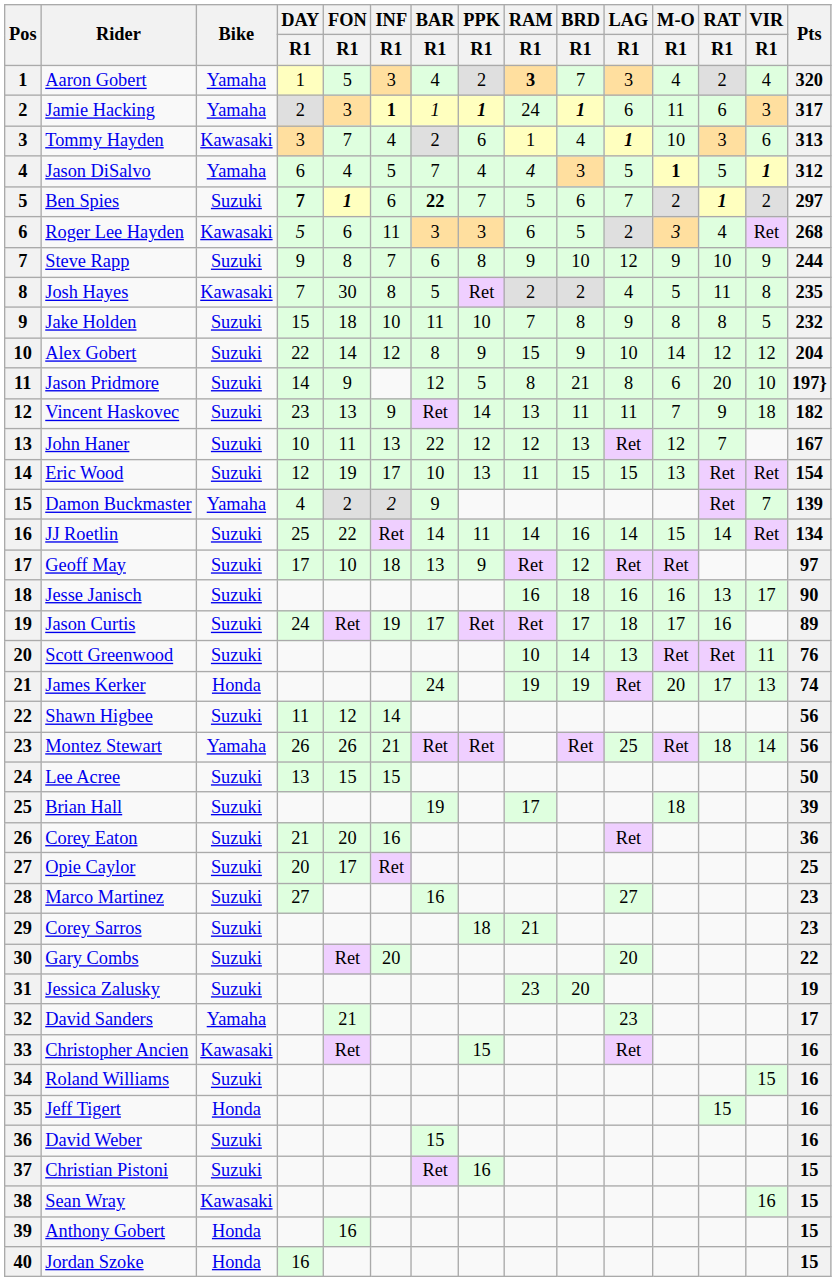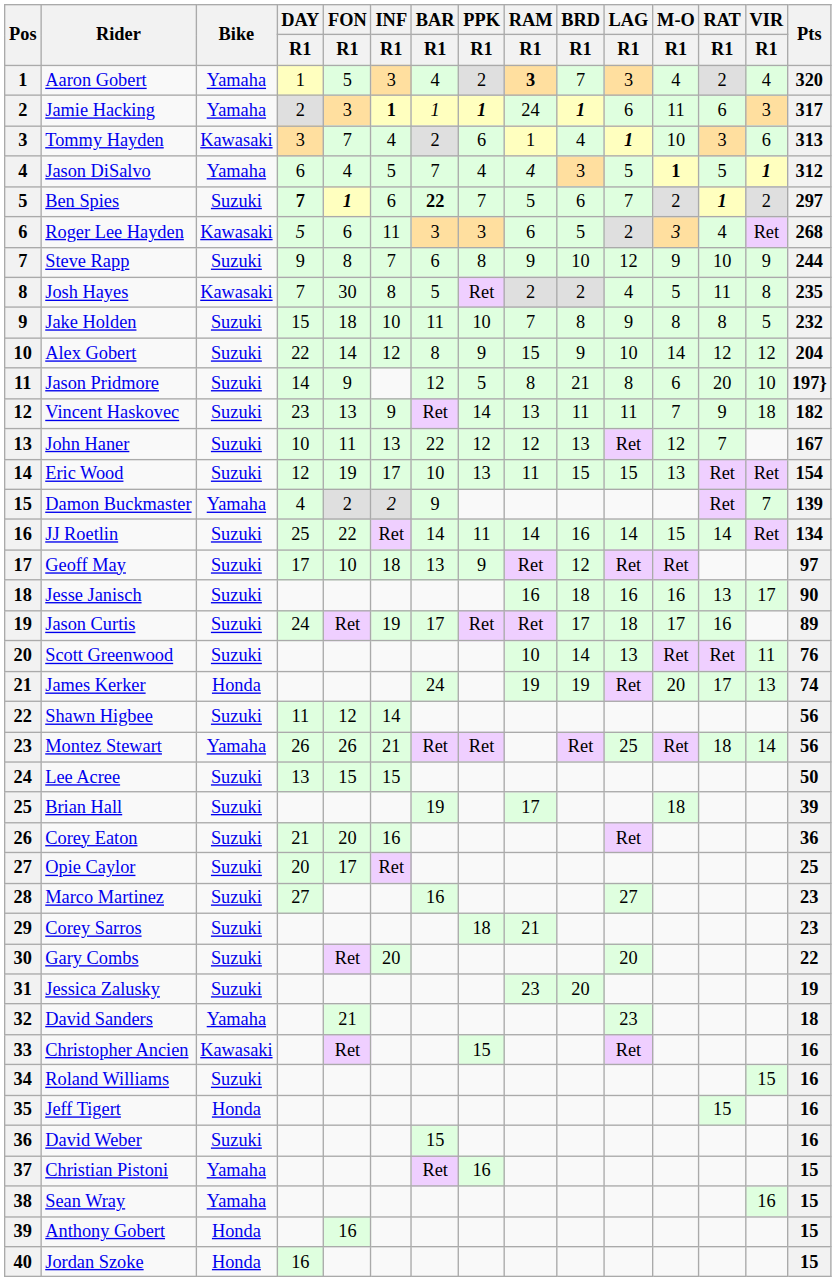 <table class="wikitable" style="font-size: 85%; text-align: center">
 <tr valign="top">
 <th valign="middle" rowspan=2>Pos</th>
 <th valign="middle" rowspan=2>Rider</th>
 <th valign="middle" rowspan=2>Bike</th>
 <th>DAY<br></th>
 <th>FON<br></th>
 <th>INF<br></th>
 <th>BAR<br></th>
 <th>PPK<br></th>
 <th>RAM<br></th>
 <th>BRD<br></th>
 <th>LAG<br></th>
 <th>M-O<br></th>
 <th>RAT<br></th>
 <th>VIR<br></th>
 <th valign="middle" rowspan=2>Pts</th>
 </tr>
 <tr>
 <th>R1</th>
 <th>R1</th>
 <th>R1</th>
 <th>R1</th>
 <th>R1</th>
 <th>R1</th>
 <th>R1</th>
 <th>R1</th>
 <th>R1</th>
 <th>R1</th>
 <th>R1</th>
 </tr>
 <tr>
 <th>1</th>
 <td align="left"> <a href='#'>Aaron Gobert</a></td>
 <td><a href='#'>Yamaha</a></td>
 <td style="background:#ffffbf;">1</td>
 <td style="background:#dfffdf;">5</td>
 <td style="background:#ffdf9f;">3</td>
 <td style="background:#dfffdf;">4</td>
 <td style="background:#dfdfdf;">2</td>
 <td style="background:#ffdf9f;"><strong>3</strong></td>
 <td style="background:#dfffdf;">7</td>
 <td style="background:#ffdf9f;">3</td>
 <td style="background:#dfffdf;">4</td>
 <td style="background:#dfdfdf;">2</td>
 <td style="background:#dfffdf;">4</td>
 <th>320</th>
 </tr>
 <tr>
 <th>2</th>
 <td align="left"> <a href='#'>Jamie Hacking</a></td>
 <td><a href='#'>Yamaha</a></td>
 <td style="background:#dfdfdf;">2</td>
 <td style="background:#ffdf9f;">3</td>
 <td style="background:#ffffbf;"><strong>1</strong></td>
 <td style="background:#ffffbf;"><em>1</em></td>
 <td style="background:#ffffbf;"><strong><em>1</em></strong></td>
 <td style="background:#dfffdf;">24</td>
 <td style="background:#ffffbf;"><strong><em>1</em></strong></td>
 <td style="background:#dfffdf;">6</td>
 <td style="background:#dfffdf;">11</td>
 <td style="background:#dfffdf;">6</td>
 <td style="background:#ffdf9f;">3</td>
 <th>317</th>
 </tr>
 <tr>
 <th>3</th>
 <td align="left"> <a href='#'>Tommy Hayden</a></td>
 <td><a href='#'>Kawasaki</a></td>
 <td style="background:#ffdf9f;">3</td>
 <td style="background:#dfffdf;">7</td>
 <td style="background:#dfffdf;">4</td>
 <td style="background:#dfdfdf;">2</td>
 <td style="background:#dfffdf;">6</td>
 <td style="background:#ffffbf;">1</td>
 <td style="background:#dfffdf;">4</td>
 <td style="background:#ffffbf;"><strong><em>1</em></strong></td>
 <td style="background:#dfffdf;">10</td>
 <td style="background:#ffdf9f;">3</td>
 <td style="background:#dfffdf;">6</td>
 <th>313</th>
 </tr>
 <tr>
 <th>4</th>
 <td align="left"> <a href='#'>Jason DiSalvo</a></td>
 <td><a href='#'>Yamaha</a></td>
 <td style="background:#dfffdf;">6</td>
 <td style="background:#dfffdf;">4</td>
 <td style="background:#dfffdf;">5</td>
 <td style="background:#dfffdf;">7</td>
 <td style="background:#dfffdf;">4</td>
 <td style="background:#dfffdf;"><em>4</em></td>
 <td style="background:#ffdf9f;">3</td>
 <td style="background:#dfffdf;">5</td>
 <td style="background:#ffffbf;"><strong>1</strong></td>
 <td style="background:#dfffdf;">5</td>
 <td style="background:#ffffbf;"><strong><em>1</em></strong></td>
 <th>312</th>
 </tr>
 <tr>
 <th>5</th>
 <td align="left"> <a href='#'>Ben Spies</a></td>
 <td><a href='#'>Suzuki</a></td>
 <td style="background:#dfffdf;"><strong>7</strong></td>
 <td style="background:#ffffbf;"><strong><em>1</em></strong></td>
 <td style="background:#dfffdf;">6</td>
 <td style="background:#dfffdf;"><strong>22</strong></td>
 <td style="background:#dfffdf;">7</td>
 <td style="background:#dfffdf;">5</td>
 <td style="background:#dfffdf;">6</td>
 <td style="background:#dfffdf;">7</td>
 <td style="background:#dfdfdf;">2</td>
 <td style="background:#ffffbf;"><strong><em>1</em></strong></td>
 <td style="background:#dfdfdf;">2</td>
 <th>297</th>
 </tr>
 <tr>
 <th>6</th>
 <td align="left"> <a href='#'>Roger Lee Hayden</a></td>
 <td><a href='#'>Kawasaki</a></td>
 <td style="background:#dfffdf;"><em>5</em></td>
 <td style="background:#dfffdf;">6</td>
 <td style="background:#dfffdf;">11</td>
 <td style="background:#ffdf9f;">3</td>
 <td style="background:#ffdf9f;">3</td>
 <td style="background:#dfffdf;">6</td>
 <td style="background:#dfffdf;">5</td>
 <td style="background:#dfdfdf;">2</td>
 <td style="background:#ffdf9f;"><em>3</em></td>
 <td style="background:#dfffdf;">4</td>
 <td style="background:#efcfff;">Ret</td>
 <th>268</th>
 </tr>
 <tr>
 <th>7</th>
 <td align="left"> <a href='#'>Steve Rapp</a></td>
 <td><a href='#'>Suzuki</a></td>
 <td style="background:#dfffdf;">9</td>
 <td style="background:#dfffdf;">8</td>
 <td style="background:#dfffdf;">7</td>
 <td style="background:#dfffdf;">6</td>
 <td style="background:#dfffdf;">8</td>
 <td style="background:#dfffdf;">9</td>
 <td style="background:#dfffdf;">10</td>
 <td style="background:#dfffdf;">12</td>
 <td style="background:#dfffdf;">9</td>
 <td style="background:#dfffdf;">10</td>
 <td style="background:#dfffdf;">9</td>
 <th>244</th>
 </tr>
 <tr>
 <th>8</th>
 <td align="left"> <a href='#'>Josh Hayes</a></td>
 <td><a href='#'>Kawasaki</a></td>
 <td style="background:#dfffdf;">7</td>
 <td style="background:#dfffdf;">30</td>
 <td style="background:#dfffdf;">8</td>
 <td style="background:#dfffdf;">5</td>
 <td style="background:#efcfff;">Ret</td>
 <td style="background:#dfdfdf;">2</td>
 <td style="background:#dfdfdf;">2</td>
 <td style="background:#dfffdf;">4</td>
 <td style="background:#dfffdf;">5</td>
 <td style="background:#dfffdf;">11</td>
 <td style="background:#dfffdf;">8</td>
 <th>235</th>
 </tr>
 <tr>
 <th>9</th>
 <td align="left"> <a href='#'>Jake Holden</a></td>
 <td><a href='#'>Suzuki</a></td>
 <td style="background:#dfffdf;">15</td>
 <td style="background:#dfffdf;">18</td>
 <td style="background:#dfffdf;">10</td>
 <td style="background:#dfffdf;">11</td>
 <td style="background:#dfffdf;">10</td>
 <td style="background:#dfffdf;">7</td>
 <td style="background:#dfffdf;">8</td>
 <td style="background:#dfffdf;">9</td>
 <td style="background:#dfffdf;">8</td>
 <td style="background:#dfffdf;">8</td>
 <td style="background:#dfffdf;">5</td>
 <th>232</th>
 </tr>
 <tr>
 <th>10</th>
 <td align="left"> <a href='#'>Alex Gobert</a></td>
 <td><a href='#'>Suzuki</a></td>
 <td style="background:#dfffdf;">22</td>
 <td style="background:#dfffdf;">14</td>
 <td style="background:#dfffdf;">12</td>
 <td style="background:#dfffdf;">8</td>
 <td style="background:#dfffdf;">9</td>
 <td style="background:#dfffdf;">15</td>
 <td style="background:#dfffdf;">9</td>
 <td style="background:#dfffdf;">10</td>
 <td style="background:#dfffdf;">14</td>
 <td style="background:#dfffdf;">12</td>
 <td style="background:#dfffdf;">12</td>
 <th>204</th>
 </tr>
 <tr>
 <th>11</th>
 <td align="left"> <a href='#'>Jason Pridmore</a></td>
 <td><a href='#'>Suzuki</a></td>
 <td style="background:#dfffdf;">14</td>
 <td style="background:#dfffdf;">9</td>
 <td></td>
 <td style="background:#dfffdf;">12</td>
 <td style="background:#dfffdf;">5</td>
 <td style="background:#dfffdf;">8</td>
 <td style="background:#dfffdf;">21</td>
 <td style="background:#dfffdf;">8</td>
 <td style="background:#dfffdf;">6</td>
 <td style="background:#dfffdf;">20</td>
 <td style="background:#dfffdf;">10</td>
 <th>197}</th>
 </tr>
 <tr>
 <th>12</th>
 <td align="left"> <a href='#'>Vincent Haskovec</a></td>
 <td><a href='#'>Suzuki</a></td>
 <td style="background:#dfffdf;">23</td>
 <td style="background:#dfffdf;">13</td>
 <td style="background:#dfffdf;">9</td>
 <td style="background:#efcfff;">Ret</td>
 <td style="background:#dfffdf;">14</td>
 <td style="background:#dfffdf;">13</td>
 <td style="background:#dfffdf;">11</td>
 <td style="background:#dfffdf;">11</td>
 <td style="background:#dfffdf;">7</td>
 <td style="background:#dfffdf;">9</td>
 <td style="background:#dfffdf;">18</td>
 <th>182</th>
 </tr>
 <tr>
 <th>13</th>
 <td align="left"> <a href='#'>John Haner</a></td>
 <td><a href='#'>Suzuki</a></td>
 <td style="background:#dfffdf;">10</td>
 <td style="background:#dfffdf;">11</td>
 <td style="background:#dfffdf;">13</td>
 <td style="background:#dfffdf;">22</td>
 <td style="background:#dfffdf;">12</td>
 <td style="background:#dfffdf;">12</td>
 <td style="background:#dfffdf;">13</td>
 <td style="background:#efcfff;">Ret</td>
 <td style="background:#dfffdf;">12</td>
 <td style="background:#dfffdf;">7</td>
 <td></td>
 <th>167</th>
 </tr>
 <tr>
 <th>14</th>
 <td align="left"> <a href='#'>Eric Wood</a></td>
 <td><a href='#'>Suzuki</a></td>
 <td style="background:#dfffdf;">12</td>
 <td style="background:#dfffdf;">19</td>
 <td style="background:#dfffdf;">17</td>
 <td style="background:#dfffdf;">10</td>
 <td style="background:#dfffdf;">13</td>
 <td style="background:#dfffdf;">11</td>
 <td style="background:#dfffdf;">15</td>
 <td style="background:#dfffdf;">15</td>
 <td style="background:#dfffdf;">13</td>
 <td style="background:#efcfff;">Ret</td>
 <td style="background:#efcfff;">Ret</td>
 <th>154</th>
 </tr>
 <tr>
 <th>15</th>
 <td align="left"> <a href='#'>Damon Buckmaster</a></td>
 <td><a href='#'>Yamaha</a></td>
 <td style="background:#dfffdf;">4</td>
 <td style="background:#dfdfdf;">2</td>
 <td style="background:#dfdfdf;"><em>2</em></td>
 <td style="background:#dfffdf;">9</td>
 <td></td>
 <td></td>
 <td></td>
 <td></td>
 <td></td>
 <td style="background:#efcfff;">Ret</td>
 <td style="background:#dfffdf;">7</td>
 <th>139</th>
 </tr>
 <tr>
 <th>16</th>
 <td align="left"> <a href='#'>JJ Roetlin</a></td>
 <td><a href='#'>Suzuki</a></td>
 <td style="background:#dfffdf;">25</td>
 <td style="background:#dfffdf;">22</td>
 <td style="background:#efcfff;">Ret</td>
 <td style="background:#dfffdf;">14</td>
 <td style="background:#dfffdf;">11</td>
 <td style="background:#dfffdf;">14</td>
 <td style="background:#dfffdf;">16</td>
 <td style="background:#dfffdf;">14</td>
 <td style="background:#dfffdf;">15</td>
 <td style="background:#dfffdf;">14</td>
 <td style="background:#efcfff;">Ret</td>
 <th>134</th>
 </tr>
 <tr>
 <th>17</th>
 <td align="left"> <a href='#'>Geoff May</a></td>
 <td><a href='#'>Suzuki</a></td>
 <td style="background:#dfffdf;">17</td>
 <td style="background:#dfffdf;">10</td>
 <td style="background:#dfffdf;">18</td>
 <td style="background:#dfffdf;">13</td>
 <td style="background:#dfffdf;">9</td>
 <td style="background:#efcfff;">Ret</td>
 <td style="background:#dfffdf;">12</td>
 <td style="background:#efcfff;">Ret</td>
 <td style="background:#efcfff;">Ret</td>
 <td></td>
 <td></td>
 <th>97</th>
 </tr>
 <tr>
 <th>18</th>
 <td align="left"> <a href='#'>Jesse Janisch</a></td>
 <td><a href='#'>Suzuki</a></td>
 <td></td>
 <td></td>
 <td></td>
 <td></td>
 <td></td>
 <td style="background:#dfffdf;">16</td>
 <td style="background:#dfffdf;">18</td>
 <td style="background:#dfffdf;">16</td>
 <td style="background:#dfffdf;">16</td>
 <td style="background:#dfffdf;">13</td>
 <td style="background:#dfffdf;">17</td>
 <th>90</th>
 </tr>
 <tr>
 <th>19</th>
 <td align="left"> <a href='#'>Jason Curtis</a></td>
 <td><a href='#'>Suzuki</a></td>
 <td style="background:#dfffdf;">24</td>
 <td style="background:#efcfff;">Ret</td>
 <td style="background:#dfffdf;">19</td>
 <td style="background:#dfffdf;">17</td>
 <td style="background:#efcfff;">Ret</td>
 <td style="background:#efcfff;">Ret</td>
 <td style="background:#dfffdf;">17</td>
 <td style="background:#dfffdf;">18</td>
 <td style="background:#dfffdf;">17</td>
 <td style="background:#dfffdf;">16</td>
 <td></td>
 <th>89</th>
 </tr>
 <tr>
 <th>20</th>
 <td align="left"> <a href='#'>Scott Greenwood</a></td>
 <td><a href='#'>Suzuki</a></td>
 <td></td>
 <td></td>
 <td></td>
 <td></td>
 <td></td>
 <td style="background:#dfffdf;">10</td>
 <td style="background:#dfffdf;">14</td>
 <td style="background:#dfffdf;">13</td>
 <td style="background:#efcfff;">Ret</td>
 <td style="background:#efcfff;">Ret</td>
 <td style="background:#dfffdf;">11</td>
 <th>76</th>
 </tr>
 <tr>
 <th>21</th>
 <td align="left"> <a href='#'>James Kerker</a></td>
 <td><a href='#'>Honda</a></td>
 <td></td>
 <td></td>
 <td></td>
 <td style="background:#dfffdf;">24</td>
 <td></td>
 <td style="background:#dfffdf;">19</td>
 <td style="background:#dfffdf;">19</td>
 <td style="background:#efcfff;">Ret</td>
 <td style="background:#dfffdf;">20</td>
 <td style="background:#dfffdf;">17</td>
 <td style="background:#dfffdf;">13</td>
 <th>74</th>
 </tr>
 <tr>
 <th>22</th>
 <td align="left"> <a href='#'>Shawn Higbee</a></td>
 <td><a href='#'>Suzuki</a></td>
 <td style="background:#dfffdf;">11</td>
 <td style="background:#dfffdf;">12</td>
 <td style="background:#dfffdf;">14</td>
 <td></td>
 <td></td>
 <td></td>
 <td></td>
 <td></td>
 <td></td>
 <td></td>
 <td></td>
 <th>56</th>
 </tr>
 <tr>
 <th>23</th>
 <td align="left"> <a href='#'>Montez Stewart</a></td>
 <td><a href='#'>Yamaha</a></td>
 <td style="background:#dfffdf;">26</td>
 <td style="background:#dfffdf;">26</td>
 <td style="background:#dfffdf;">21</td>
 <td style="background:#efcfff;">Ret</td>
 <td style="background:#efcfff;">Ret</td>
 <td></td>
 <td style="background:#efcfff;">Ret</td>
 <td style="background:#dfffdf;">25</td>
 <td style="background:#efcfff;">Ret</td>
 <td style="background:#dfffdf;">18</td>
 <td style="background:#dfffdf;">14</td>
 <th>56</th>
 </tr>
 <tr>
 <th>24</th>
 <td align="left"> <a href='#'>Lee Acree</a></td>
 <td><a href='#'>Suzuki</a></td>
 <td style="background:#dfffdf;">13</td>
 <td style="background:#dfffdf;">15</td>
 <td style="background:#dfffdf;">15</td>
 <td></td>
 <td></td>
 <td></td>
 <td></td>
 <td></td>
 <td></td>
 <td></td>
 <td></td>
 <th>50</th>
 </tr>
 <tr>
 <th>25</th>
 <td align="left"> <a href='#'>Brian Hall</a></td>
 <td><a href='#'>Suzuki</a></td>
 <td></td>
 <td></td>
 <td></td>
 <td style="background:#dfffdf;">19</td>
 <td></td>
 <td style="background:#dfffdf;">17</td>
 <td></td>
 <td></td>
 <td style="background:#dfffdf;">18</td>
 <td></td>
 <td></td>
 <th>39</th>
 </tr>
 <tr>
 <th>26</th>
 <td align="left"> <a href='#'>Corey Eaton</a></td>
 <td><a href='#'>Suzuki</a></td>
 <td style="background:#dfffdf;">21</td>
 <td style="background:#dfffdf;">20</td>
 <td style="background:#dfffdf;">16</td>
 <td></td>
 <td></td>
 <td></td>
 <td></td>
 <td style="background:#efcfff;">Ret</td>
 <td></td>
 <td></td>
 <td></td>
 <th>36</th>
 </tr>
 <tr>
 <th>27</th>
 <td align="left"> <a href='#'>Opie Caylor</a></td>
 <td><a href='#'>Suzuki</a></td>
 <td style="background:#dfffdf;">20</td>
 <td style="background:#dfffdf;">17</td>
 <td style="background:#efcfff;">Ret</td>
 <td></td>
 <td></td>
 <td></td>
 <td></td>
 <td></td>
 <td></td>
 <td></td>
 <td></td>
 <th>25</th>
 </tr>
 <tr>
 <th>28</th>
 <td align="left"> <a href='#'>Marco Martinez</a></td>
 <td><a href='#'>Suzuki</a></td>
 <td style="background:#dfffdf;">27</td>
 <td></td>
 <td></td>
 <td style="background:#dfffdf;">16</td>
 <td></td>
 <td></td>
 <td></td>
 <td style="background:#dfffdf;">27</td>
 <td></td>
 <td></td>
 <td></td>
 <th>23</th>
 </tr>
 <tr>
 <th>29</th>
 <td align="left"> <a href='#'>Corey Sarros</a></td>
 <td><a href='#'>Suzuki</a></td>
 <td></td>
 <td></td>
 <td></td>
 <td></td>
 <td style="background:#dfffdf;">18</td>
 <td style="background:#dfffdf;">21</td>
 <td></td>
 <td></td>
 <td></td>
 <td></td>
 <td></td>
 <th>23</th>
 </tr>
 <tr>
 <th>30</th>
 <td align="left"> <a href='#'>Gary Combs</a></td>
 <td><a href='#'>Suzuki</a></td>
 <td></td>
 <td style="background:#efcfff;">Ret</td>
 <td style="background:#dfffdf;">20</td>
 <td></td>
 <td></td>
 <td></td>
 <td></td>
 <td style="background:#dfffdf;">20</td>
 <td></td>
 <td></td>
 <td></td>
 <th>22</th>
 </tr>
 <tr>
 <th>31</th>
 <td align="left"> <a href='#'>Jessica Zalusky</a></td>
 <td><a href='#'>Suzuki</a></td>
 <td></td>
 <td></td>
 <td></td>
 <td></td>
 <td></td>
 <td style="background:#dfffdf;">23</td>
 <td style="background:#dfffdf;">20</td>
 <td></td>
 <td></td>
 <td></td>
 <td></td>
 <th>19</th>
 </tr>
 <tr>
 <th>32</th>
 <td align="left"> <a href='#'>David Sanders</a></td>
 <td><a href='#'>Yamaha</a></td>
 <td></td>
 <td style="background:#dfffdf;">21</td>
 <td></td>
 <td></td>
 <td></td>
 <td></td>
 <td></td>
 <td style="background:#dfffdf;">23</td>
 <td></td>
 <td></td>
 <td></td>
-<th>17</th>
+<th>18</th>
 </tr>
 <tr>
 <th>33</th>
 <td align="left"> <a href='#'>Christopher Ancien</a></td>
 <td><a href='#'>Kawasaki</a></td>
 <td></td>
 <td style="background:#efcfff;">Ret</td>
 <td></td>
 <td></td>
 <td style="background:#dfffdf;">15</td>
 <td></td>
 <td></td>
 <td style="background:#efcfff;">Ret</td>
 <td></td>
 <td></td>
 <td></td>
 <th>16</th>
 </tr>
 <tr>
 <th>34</th>
 <td align="left"> <a href='#'>Roland Williams</a></td>
 <td><a href='#'>Suzuki</a></td>
 <td></td>
 <td></td>
 <td></td>
 <td></td>
 <td></td>
 <td></td>
 <td></td>
 <td></td>
 <td></td>
 <td></td>
 <td style="background:#dfffdf;">15</td>
 <th>16</th>
 </tr>
 <tr>
 <th>35</th>
 <td align="left"> <a href='#'>Jeff Tigert</a></td>
 <td><a href='#'>Honda</a></td>
 <td></td>
 <td></td>
 <td></td>
 <td></td>
 <td></td>
 <td></td>
 <td></td>
 <td></td>
 <td></td>
 <td style="background:#dfffdf;">15</td>
 <td></td>
 <th>16</th>
 </tr>
 <tr>
 <th>36</th>
 <td align="left"> <a href='#'>David Weber</a></td>
 <td><a href='#'>Suzuki</a></td>
 <td></td>
 <td></td>
 <td></td>
 <td style="background:#dfffdf;">15</td>
 <td></td>
 <td></td>
 <td></td>
 <td></td>
 <td></td>
 <td></td>
 <td></td>
 <th>16</th>
 </tr>
 <tr>
 <th>37</th>
 <td align="left"> <a href='#'>Christian Pistoni</a></td>
-<td><a href='#'>Suzuki</a></td>
+<td><a href='#'>Yamaha</a></td>
 <td></td>
 <td></td>
 <td></td>
 <td style="background:#efcfff;">Ret</td>
 <td style="background:#dfffdf;">16</td>
 <td></td>
 <td></td>
 <td></td>
 <td></td>
 <td></td>
 <td></td>
 <th>15</th>
 </tr>
 <tr>
 <th>38</th>
 <td align="left"> <a href='#'>Sean Wray</a></td>
-<td><a href='#'>Kawasaki</a></td>
+<td><a href='#'>Yamaha</a></td>
 <td></td>
 <td></td>
 <td></td>
 <td></td>
 <td></td>
 <td></td>
 <td></td>
 <td></td>
 <td></td>
 <td></td>
 <td style="background:#dfffdf;">16</td>
 <th>15</th>
 </tr>
 <tr>
 <th>39</th>
 <td align="left"> <a href='#'>Anthony Gobert</a></td>
 <td><a href='#'>Honda</a></td>
 <td></td>
 <td style="background:#dfffdf;">16</td>
 <td></td>
 <td></td>
 <td></td>
 <td></td>
 <td></td>
 <td></td>
 <td></td>
 <td></td>
 <td></td>
 <th>15</th>
 </tr>
 <tr>
 <th>40</th>
 <td align="left"> <a href='#'>Jordan Szoke</a></td>
 <td><a href='#'>Honda</a></td>
 <td style="background:#dfffdf;">16</td>
 <td></td>
 <td></td>
 <td></td>
 <td></td>
 <td></td>
 <td></td>
 <td></td>
 <td></td>
 <td></td>
 <td></td>
 <th>15</th>
 </tr>
 </table>
